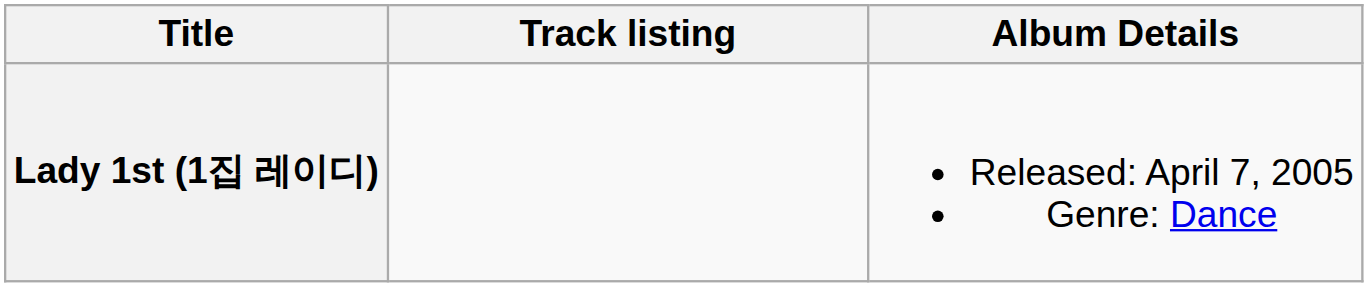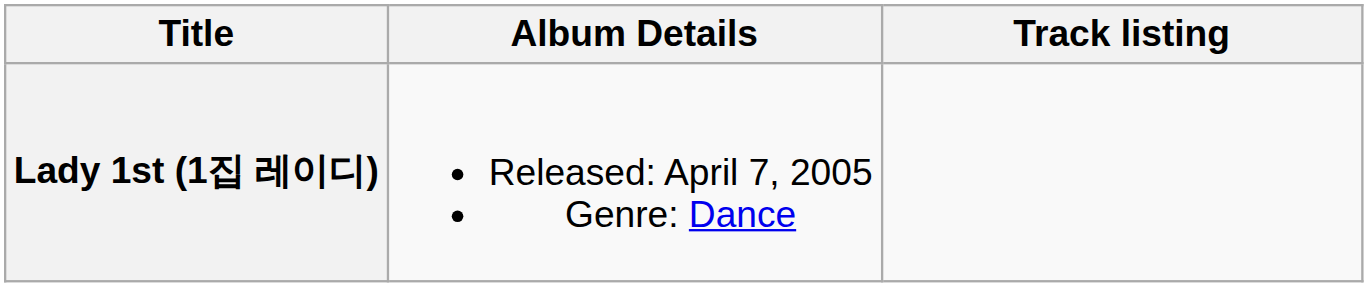 <table class="wikitable" style="text-align:center">
 <tr>
 <th>Title</th>
+<th>Album Details</th>
 <th>Track listing</th>
-<th>Album Details</th>
 </tr>
 <tr>
 <th>Lady 1st (1집 레이디)</th>
+<td><br><ul><li>Released: April 7, 2005</li><li>Genre: <a href='#'>Dance</a></li></ul></td>
 <td style="width:200px"><br></td>
-<td><br><ul><li>Released: April 7, 2005</li><li>Genre: <a href='#'>Dance</a></li></ul></td>
 </tr>
 </table>
